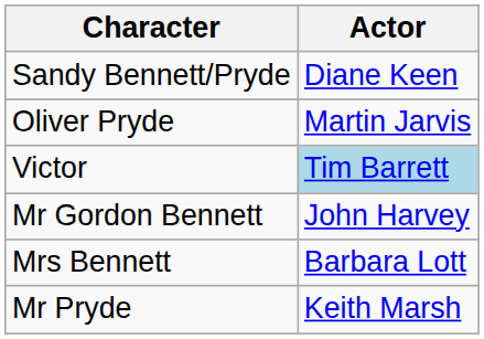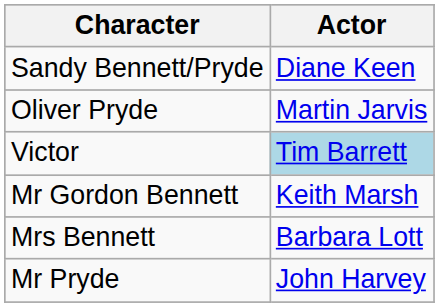 <table class="wikitable">
 <tr>
 <th>Character</th>
 <th>Actor</th>
 </tr>
 <tr>
 <td>Sandy Bennett/Pryde</td>
 <td><a href='#'>Diane Keen</a></td>
 </tr>
 <tr>
 <td>Oliver Pryde</td>
 <td><a href='#'>Martin Jarvis</a></td>
 </tr>
 <tr>
 <td>Victor</td>
 <td style="background: lightblue;"><a href='#'>Tim Barrett</a></td>
 </tr>
 <tr>
 <td>Mr Gordon Bennett</td>
-<td><a href='#'>John Harvey</a></td>
+<td><a href='#'>Keith Marsh</a></td>
 </tr>
 <tr>
 <td>Mrs Bennett</td>
 <td><a href='#'>Barbara Lott</a></td>
 </tr>
 <tr>
 <td>Mr Pryde</td>
-<td><a href='#'>Keith Marsh</a></td>
+<td><a href='#'>John Harvey</a></td>
 </tr>
 </table>
